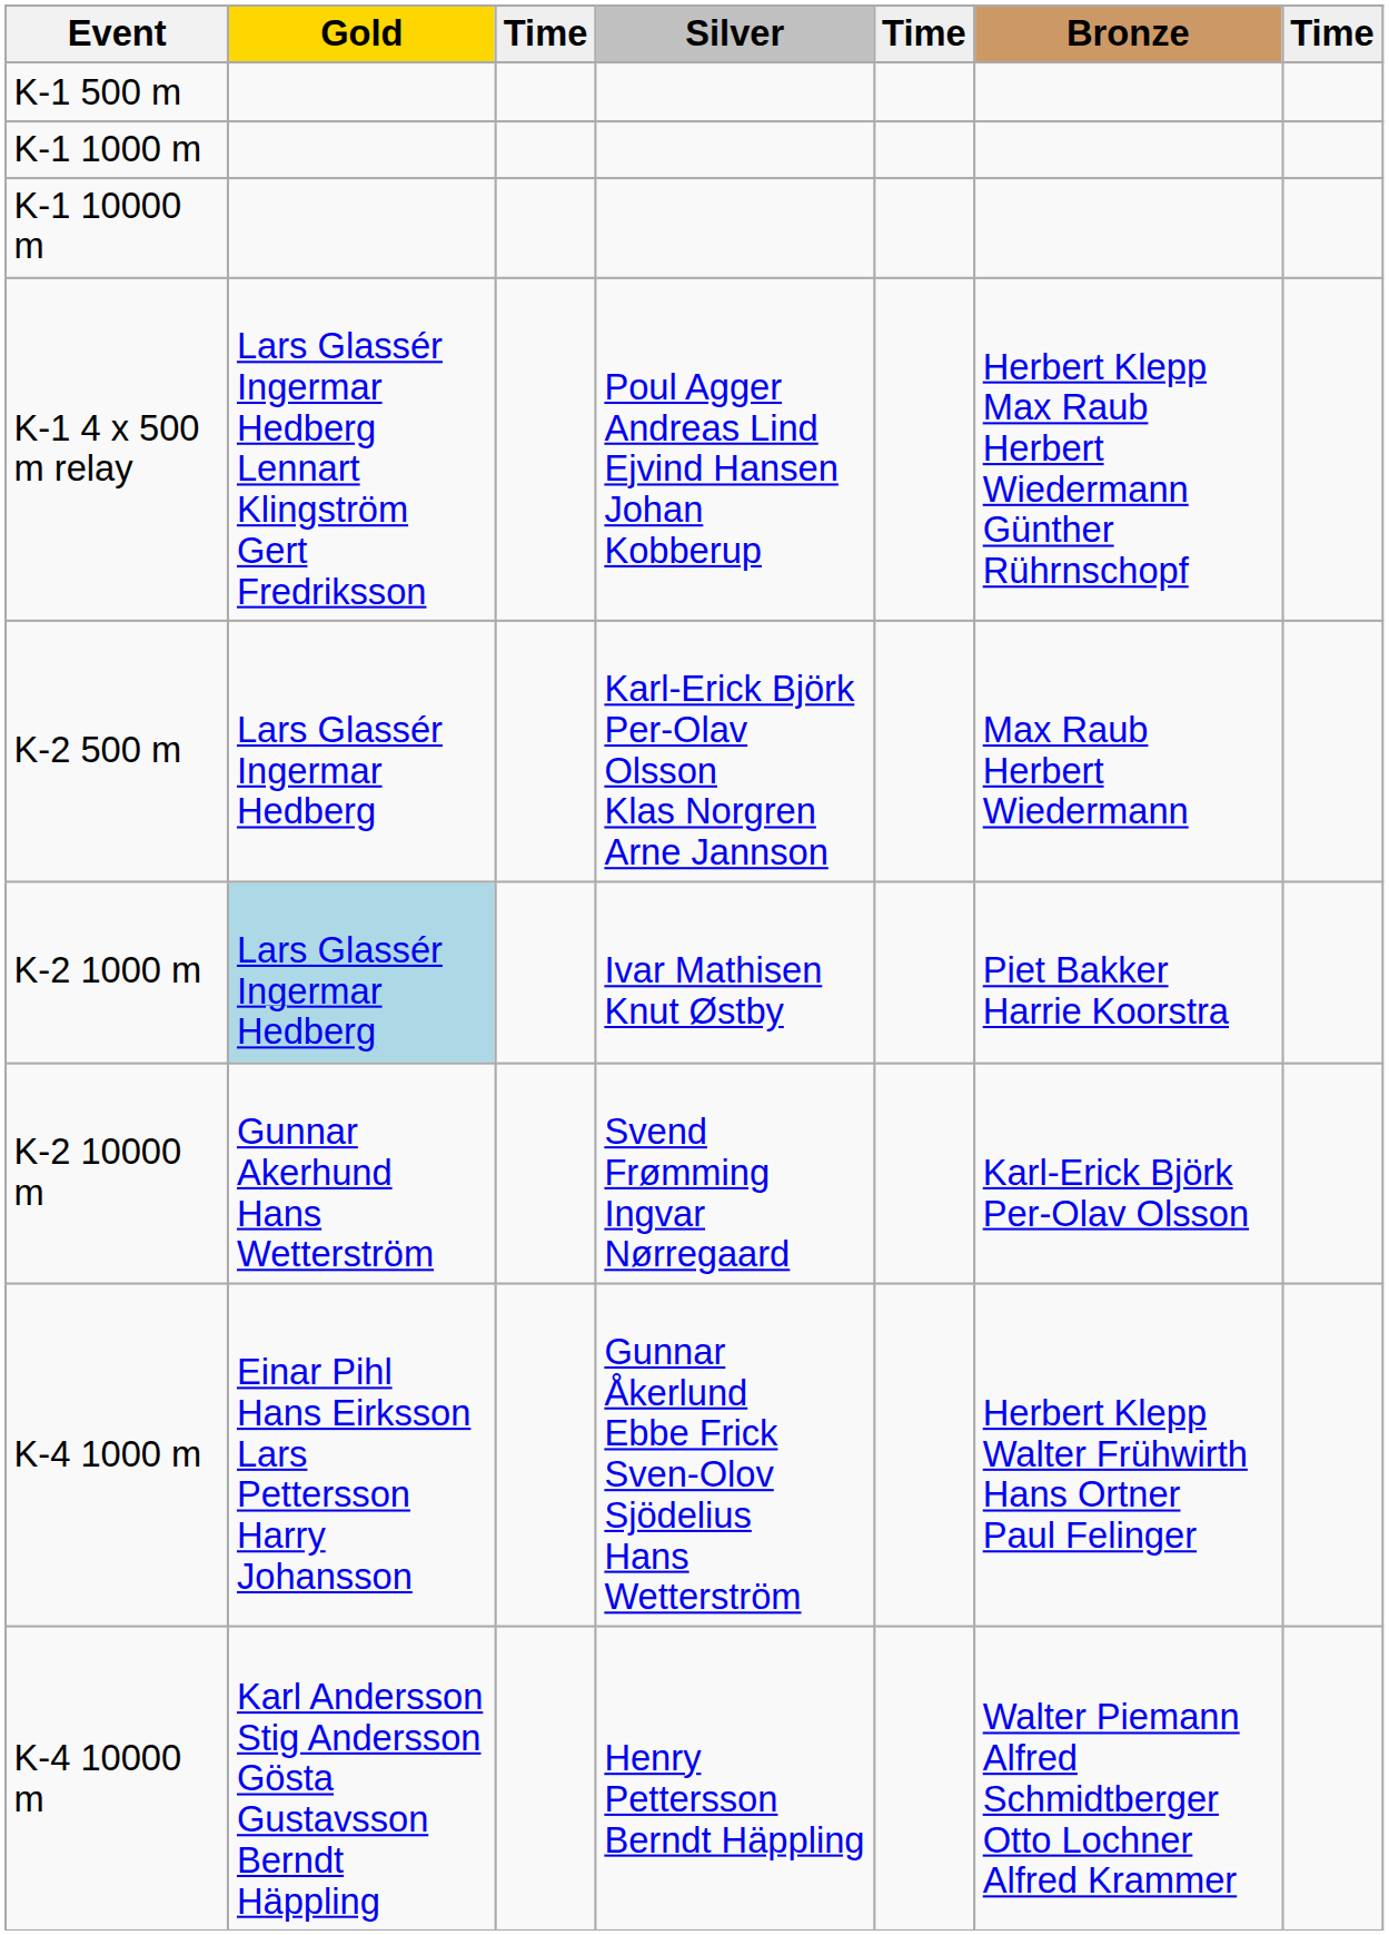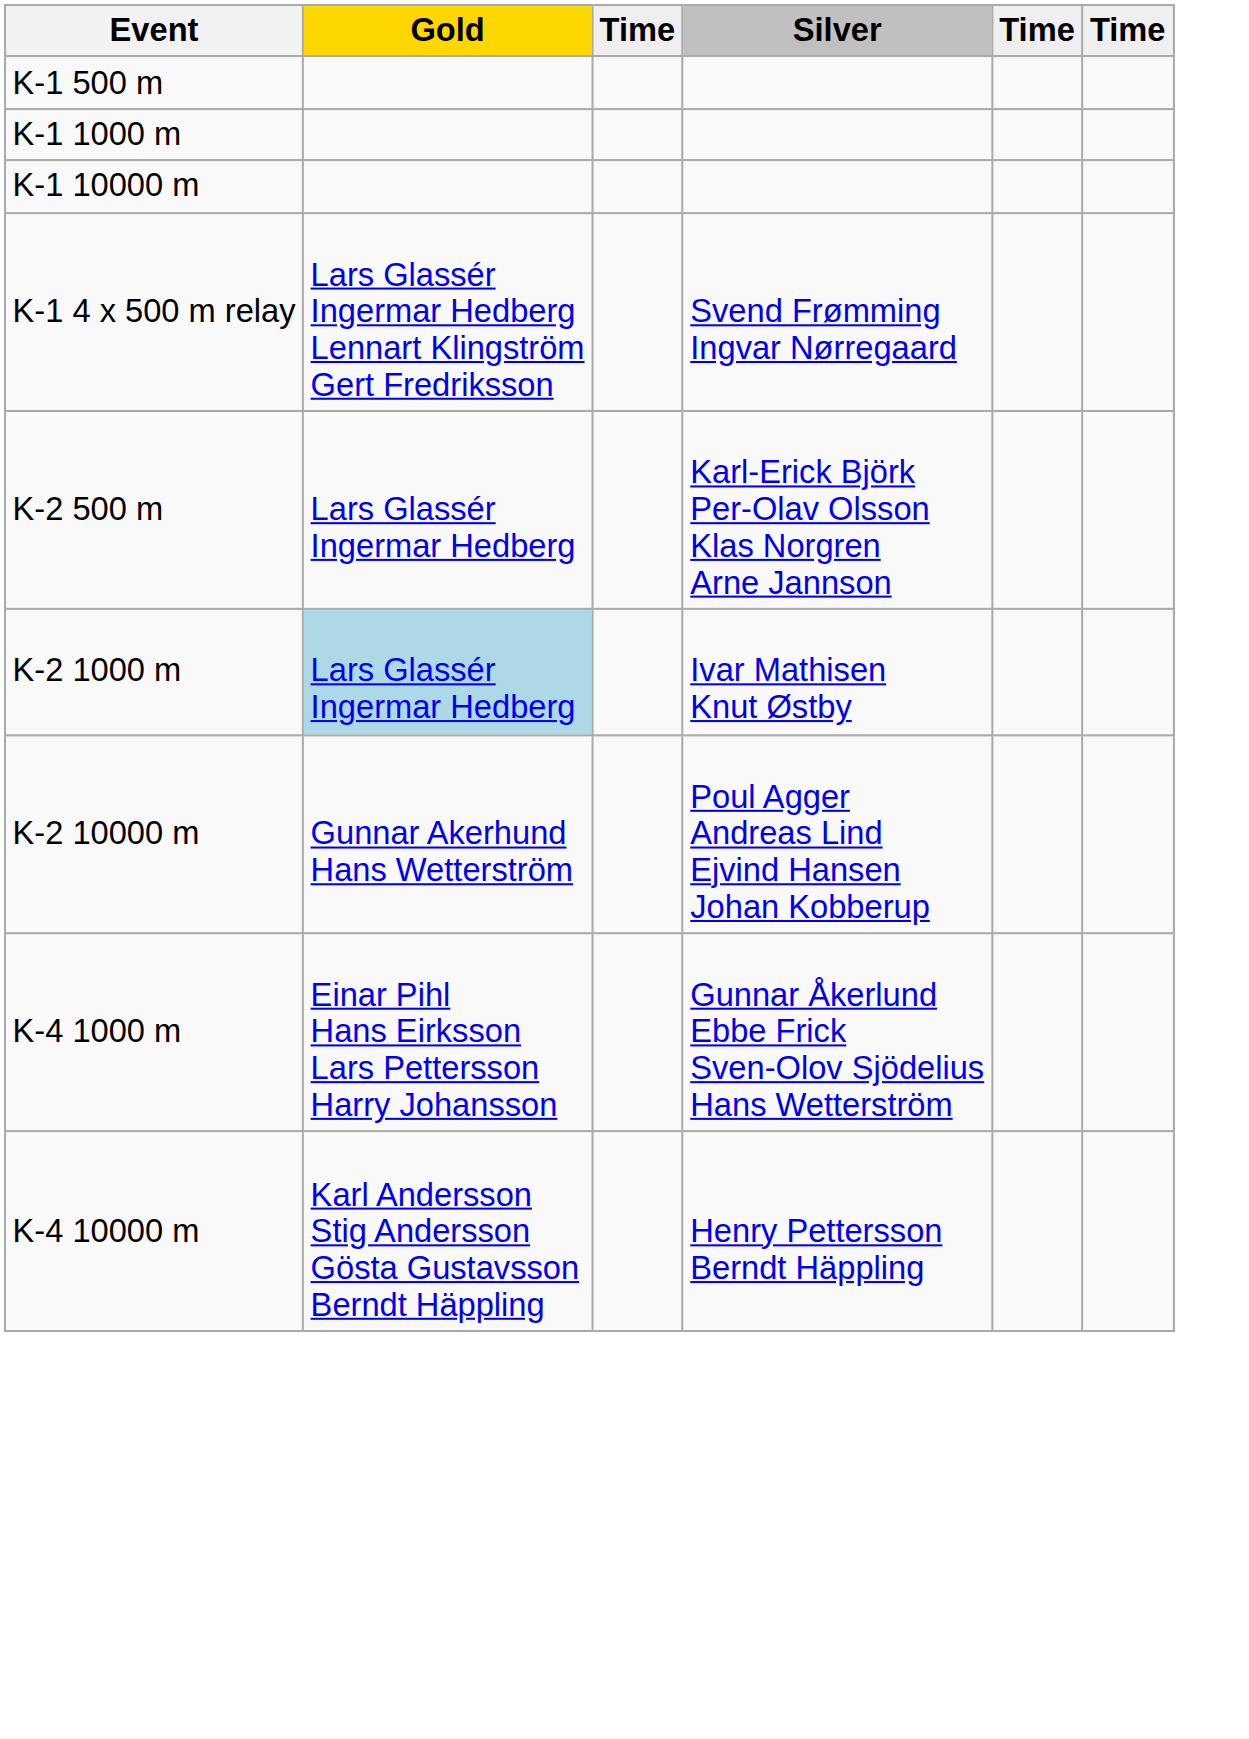 <table class="wikitable">
 <tr>
 <th>Event</th>
 <td align=center bgcolor="gold"><strong>Gold</strong></td>
 <td align=center bgcolor="EFEFEF"><strong>Time</strong></td>
 <td align=center bgcolor="silver"><strong>Silver</strong></td>
 <td align=center bgcolor="EFEFEF"><strong>Time</strong></td>
-<td align=center bgcolor="CC9966"><strong>Bronze</strong></td>
 <td align=center bgcolor="EFEFEF"><strong>Time</strong></td>
 </tr>
 <tr>
 <td>K-1 500 m</td>
-<td></td>
 <td></td>
 <td></td>
 <td></td>
 <td></td>
 <td></td>
 </tr>
 <tr>
 <td>K-1 1000 m</td>
 <td></td>
 <td></td>
 <td></td>
 <td></td>
 <td></td>
-<td></td>
 </tr>
 <tr>
 <td>K-1 10000 m</td>
-<td></td>
 <td></td>
 <td></td>
 <td></td>
 <td></td>
 <td></td>
 </tr>
 <tr>
 <td>K-1 4 x 500 m relay</td>
 <td><br><a href='#'>Lars Glassér</a><br><a href='#'>Ingermar Hedberg</a><br><a href='#'>Lennart Klingström</a><br><a href='#'>Gert Fredriksson</a></td>
 <td></td>
-<td><br><a href='#'>Poul Agger</a><br><a href='#'>Andreas Lind</a><br><a href='#'>Ejvind Hansen</a><br><a href='#'>Johan Kobberup</a></td>
+<td><br><a href='#'>Svend Frømming</a><br><a href='#'>Ingvar Nørregaard</a></td>
 <td></td>
-<td><br><a href='#'>Herbert Klepp</a><br><a href='#'>Max Raub</a><br><a href='#'>Herbert Wiedermann</a><br><a href='#'>Günther Rührnschopf</a></td>
 <td></td>
 </tr>
 <tr>
 <td>K-2 500 m</td>
 <td><br><a href='#'>Lars Glassér</a><br><a href='#'>Ingermar Hedberg</a></td>
 <td></td>
 <td><br><a href='#'>Karl-Erick Björk</a><br><a href='#'>Per-Olav Olsson</a><br><a href='#'>Klas Norgren</a><br><a href='#'>Arne Jannson</a></td>
 <td></td>
-<td><br><a href='#'>Max Raub</a><br><a href='#'>Herbert Wiedermann</a></td>
 <td></td>
 </tr>
 <tr>
 <td>K-2 1000 m</td>
 <td style="background: lightblue;"><br><a href='#'>Lars Glassér</a><br><a href='#'>Ingermar Hedberg</a></td>
 <td></td>
 <td><br><a href='#'>Ivar Mathisen</a><br><a href='#'>Knut Østby</a></td>
 <td></td>
-<td><br><a href='#'>Piet Bakker</a><br><a href='#'>Harrie Koorstra</a></td>
 <td></td>
 </tr>
 <tr>
 <td>K-2 10000 m</td>
 <td><br><a href='#'>Gunnar Akerhund</a><br><a href='#'>Hans Wetterström</a></td>
 <td></td>
-<td><br><a href='#'>Svend Frømming</a><br><a href='#'>Ingvar Nørregaard</a></td>
+<td><br><a href='#'>Poul Agger</a><br><a href='#'>Andreas Lind</a><br><a href='#'>Ejvind Hansen</a><br><a href='#'>Johan Kobberup</a></td>
 <td></td>
-<td><br><a href='#'>Karl-Erick Björk</a><br><a href='#'>Per-Olav Olsson</a></td>
 <td></td>
 </tr>
 <tr>
 <td>K-4 1000 m</td>
 <td><br><a href='#'>Einar Pihl</a><br><a href='#'>Hans Eirksson</a><br><a href='#'>Lars Pettersson</a><br><a href='#'>Harry Johansson</a></td>
 <td></td>
 <td><br><a href='#'>Gunnar Åkerlund</a><br><a href='#'>Ebbe Frick</a><br><a href='#'>Sven-Olov Sjödelius</a><br><a href='#'>Hans Wetterström</a></td>
 <td></td>
-<td><br><a href='#'>Herbert Klepp</a><br><a href='#'>Walter Frühwirth</a><br><a href='#'>Hans Ortner</a><br><a href='#'>Paul Felinger</a></td>
 <td></td>
 </tr>
 <tr>
 <td>K-4 10000 m</td>
 <td><br><a href='#'>Karl Andersson</a><br><a href='#'>Stig Andersson</a><br><a href='#'>Gösta Gustavsson</a><br><a href='#'>Berndt Häppling</a></td>
 <td></td>
 <td><br><a href='#'>Henry Pettersson</a><br><a href='#'>Berndt Häppling</a></td>
 <td></td>
-<td><br><a href='#'>Walter Piemann</a><br><a href='#'>Alfred Schmidtberger</a><br><a href='#'>Otto Lochner</a><br><a href='#'>Alfred Krammer</a></td>
 <td></td>
 </tr>
 </table>
